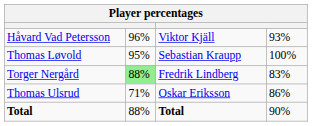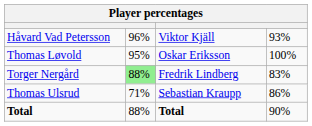 <table class="wikitable">
 <tr>
 <th colspan=4 width=400>Player percentages</th>
 </tr>
 <tr>
 <th colspan=2 width=200></th>
 <th colspan=2 width=200></th>
 </tr>
 <tr>
 <td><a href='#'>Håvard Vad Petersson</a></td>
 <td>96%</td>
 <td><a href='#'>Viktor Kjäll</a></td>
 <td>93%</td>
 </tr>
 <tr>
 <td><a href='#'>Thomas Løvold</a></td>
 <td>95%</td>
-<td><a href='#'>Sebastian Kraupp</a></td>
+<td><a href='#'>Oskar Eriksson</a></td>
 <td>100%</td>
 </tr>
 <tr>
 <td><a href='#'>Torger Nergård</a></td>
 <td style="background: lightgreen;">88%</td>
 <td><a href='#'>Fredrik Lindberg</a></td>
 <td>83%</td>
 </tr>
 <tr>
 <td><a href='#'>Thomas Ulsrud</a></td>
 <td>71%</td>
-<td><a href='#'>Oskar Eriksson</a></td>
+<td><a href='#'>Sebastian Kraupp</a></td>
 <td>86%</td>
 </tr>
 <tr>
 <td><strong>Total</strong></td>
 <td>88%</td>
 <td><strong>Total</strong></td>
 <td>90%</td>
 </tr>
 </table>
